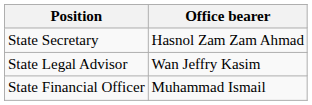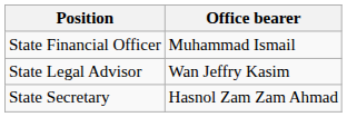 <table class="wikitable">
 <tr>
 <th>Position</th>
 <th>Office bearer</th>
 </tr>
 <tr>
-<td>State Secretary</td>
-<td>Hasnol Zam Zam Ahmad</td>
+<td>State Financial Officer</td>
+<td>Muhammad Ismail</td>
 </tr>
 <tr>
 <td>State Legal Advisor</td>
 <td>Wan Jeffry Kasim</td>
 </tr>
 <tr>
-<td>State Financial Officer</td>
-<td>Muhammad Ismail</td>
+<td>State Secretary</td>
+<td>Hasnol Zam Zam Ahmad</td>
 </tr>
 </table>
